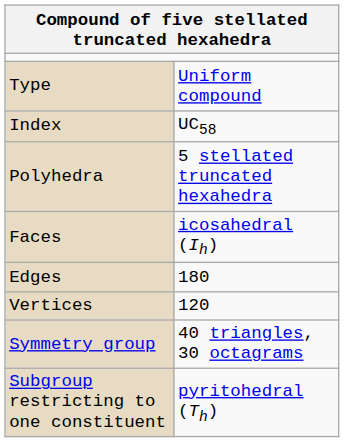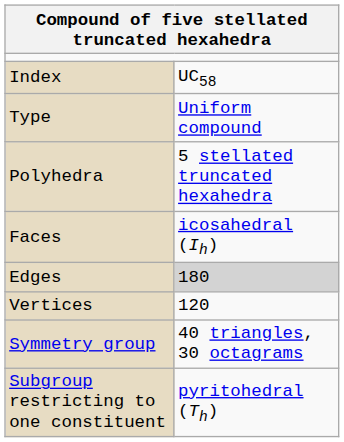 <table class=wikitable style="float:right; margin-left:8px; width:250px">
 <tr>
 <th bgcolor=#e7dcc3 colspan=2>Compound of five stellated truncated hexahedra</th>
 </tr>
 <tr>
 <td align=center colspan=2></td>
 </tr>
 <tr>
+<td bgcolor=#e7dcc3>Index</td>
+<td>UC<sub>58</sub></td>
+</tr>
+<tr>
 <td bgcolor=#e7dcc3>Type</td>
 <td><a href='#'>Uniform compound</a></td>
-</tr>
-<tr>
-<td bgcolor=#e7dcc3>Index</td>
-<td>UC<sub>58</sub></td>
 </tr>
 <tr>
 <td bgcolor=#e7dcc3>Polyhedra</td>
 <td>5 <a href='#'>stellated truncated hexahedra</a></td>
 </tr>
 <tr>
 <td bgcolor=#e7dcc3>Faces</td>
 <td><a href='#'>icosahedral</a> (<em>I<sub>h</sub></em>)</td>
 </tr>
 <tr>
 <td bgcolor=#e7dcc3>Edges</td>
-<td>180</td>
+<td style="background: lightgrey;">180</td>
 </tr>
 <tr>
 <td bgcolor=#e7dcc3>Vertices</td>
 <td>120</td>
 </tr>
 <tr>
 <td bgcolor=#e7dcc3><a href='#'>Symmetry group</a></td>
 <td>40 <a href='#'>triangles</a>, 30 <a href='#'>octagrams</a></td>
 </tr>
 <tr>
 <td bgcolor=#e7dcc3><a href='#'>Subgroup</a> restricting to one constituent</td>
 <td><a href='#'>pyritohedral</a> (<em>T<sub>h</sub></em>)</td>
 </tr>
 </table>
